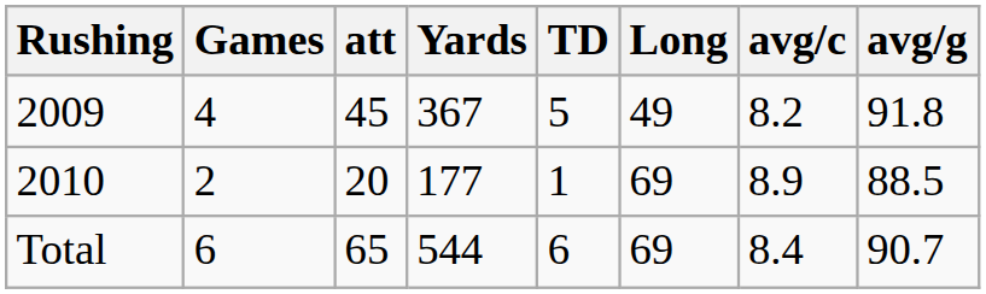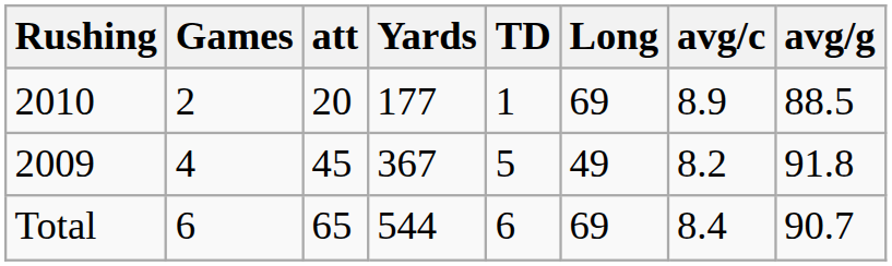 <table class="wikitable">
 <tr>
 <th><strong>Rushing</strong></th>
 <th>Games</th>
 <th>att</th>
 <th>Yards</th>
 <th>TD</th>
 <th>Long</th>
 <th>avg/c</th>
 <th>avg/g</th>
 </tr>
 <tr>
+<td>2010</td>
+<td>2</td>
+<td>20</td>
+<td>177</td>
+<td>1</td>
+<td>69</td>
+<td>8.9</td>
+<td>88.5</td>
+</tr>
+<tr>
 <td>2009</td>
 <td>4</td>
 <td>45</td>
 <td>367</td>
 <td>5</td>
 <td>49</td>
 <td>8.2</td>
 <td>91.8</td>
-</tr>
-<tr>
-<td>2010</td>
-<td>2</td>
-<td>20</td>
-<td>177</td>
-<td>1</td>
-<td>69</td>
-<td>8.9</td>
-<td>88.5</td>
 </tr>
 <tr>
 <td>Total</td>
 <td>6</td>
 <td>65</td>
 <td>544</td>
 <td>6</td>
 <td>69</td>
 <td>8.4</td>
 <td>90.7</td>
 </tr>
 </table>
